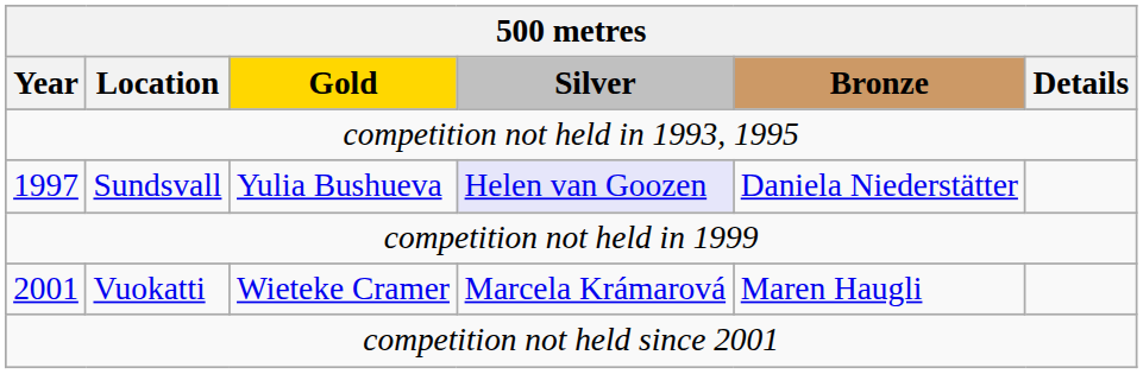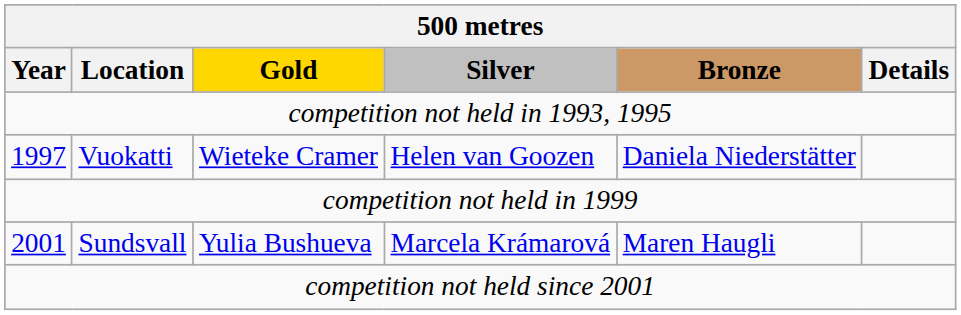 <table class="wikitable">
 <tr>
 <th colspan=6 align=center><strong>500 metres</strong></th>
 </tr>
 <tr>
 <th>Year</th>
 <th>Location</th>
 <td align=center bgcolor=gold><strong>Gold</strong></td>
 <td align=center bgcolor=silver><strong>Silver</strong></td>
 <td align=center bgcolor=cc9966><strong>Bronze</strong></td>
 <th>Details</th>
 </tr>
 <tr>
 <td colspan=6 align=center><em>competition not held in 1993, 1995</em></td>
 </tr>
 <tr>
 <td><a href='#'>1997</a></td>
-<td> <a href='#'>Sundsvall</a></td>
-<td> <a href='#'>Yulia Bushueva</a></td>
-<td style="background: lavender;"> <a href='#'>Helen van Goozen</a></td>
+<td> <a href='#'>Vuokatti</a></td>
+<td> <a href='#'>Wieteke Cramer</a></td>
+<td> <a href='#'>Helen van Goozen</a></td>
 <td> <a href='#'>Daniela Niederstätter</a></td>
 <td></td>
 </tr>
 <tr>
 <td colspan=6 align=center><em>competition not held in 1999</em></td>
 </tr>
 <tr>
 <td><a href='#'>2001</a></td>
-<td> <a href='#'>Vuokatti</a></td>
-<td> <a href='#'>Wieteke Cramer</a></td>
+<td> <a href='#'>Sundsvall</a></td>
+<td> <a href='#'>Yulia Bushueva</a></td>
 <td> <a href='#'>Marcela Krámarová</a></td>
 <td> <a href='#'>Maren Haugli</a></td>
 <td></td>
 </tr>
 <tr>
 <td colspan=6 align=center><em>competition not held since 2001</em></td>
 </tr>
 </table>
